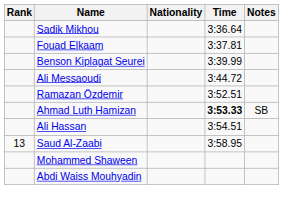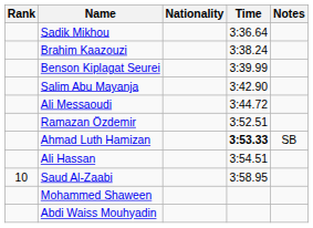 <table class="wikitable sortable" style="text-align:center;font-size:95%">
 <tr>
 <th>Rank</th>
 <th>Name</th>
 <th>Nationality</th>
 <th>Time</th>
 <th>Notes</th>
 </tr>
 <tr>
 <td></td>
 <td align=left><a href='#'>Sadik Mikhou</a></td>
 <td align=left></td>
 <td>3:36.64</td>
 <td></td>
 </tr>
 <tr>
 <td></td>
-<td align=left><a href='#'>Fouad Elkaam</a></td>
+<td align=left><a href='#'>Brahim Kaazouzi</a></td>
 <td align=left></td>
-<td>3:37.81</td>
+<td>3:38.24</td>
 <td></td>
 </tr>
 <tr>
 <td></td>
 <td align=left><a href='#'>Benson Kiplagat Seurei</a></td>
 <td align=left></td>
 <td>3:39.99</td>
+<td></td>
+</tr>
+<tr>
+<td></td>
+<td align=left><a href='#'>Salim Abu Mayanja</a></td>
+<td align=left></td>
+<td>3:42.90</td>
 <td></td>
 </tr>
 <tr>
 <td></td>
 <td align=left><a href='#'>Ali Messaoudi</a></td>
 <td align=left></td>
 <td>3:44.72</td>
 <td></td>
 </tr>
 <tr>
 <td></td>
 <td align=left><a href='#'>Ramazan Özdemir</a></td>
 <td align=left></td>
 <td>3:52.51</td>
 <td></td>
 </tr>
 <tr>
 <td></td>
 <td align=left><a href='#'>Ahmad Luth Hamizan</a></td>
 <td align=left></td>
 <td><strong>3:53.33</strong></td>
 <td>SB</td>
 </tr>
 <tr>
 <td></td>
 <td align=left><a href='#'>Ali Hassan</a></td>
 <td align=left></td>
 <td>3:54.51</td>
 <td></td>
 </tr>
 <tr>
-<td>13</td>
+<td>10</td>
 <td align=left><a href='#'>Saud Al-Zaabi</a></td>
 <td align=left></td>
 <td>3:58.95</td>
 <td></td>
 </tr>
 <tr>
 <td></td>
 <td align=left><a href='#'>Mohammed Shaween</a></td>
 <td align=left></td>
 <td></td>
 <td></td>
 </tr>
 <tr>
 <td></td>
 <td align=left><a href='#'>Abdi Waiss Mouhyadin</a></td>
 <td align=left></td>
 <td></td>
 <td></td>
 </tr>
 </table>
